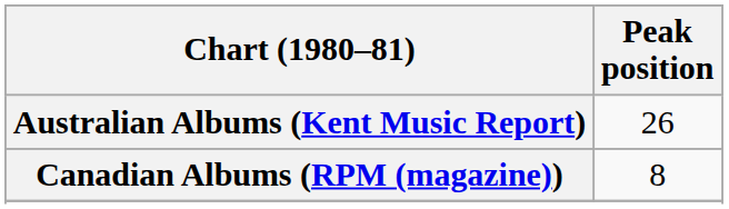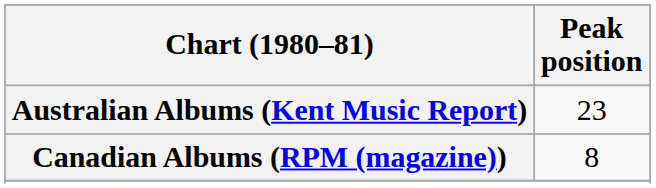 <table class="wikitable sortable plainrowheaders" style="text-align:center">
 <tr>
 <th scope="col">Chart (1980–81)</th>
 <th scope="col">Peak<br> position</th>
 </tr>
 <tr>
 <th scope="row">Australian Albums (<a href='#'>Kent Music Report</a>)</th>
-<td>26</td>
+<td>23</td>
 </tr>
 <tr>
 <th scope="row">Canadian Albums (<a href='#'>RPM (magazine)</a>)</th>
 <td>8</td>
 </tr>
 <tr>
 </tr>
 <tr>
 </tr>
 <tr>
 </tr>
 <tr>
 </tr>
 <tr>
 </tr>
 <tr>
 </tr>
 </table>
